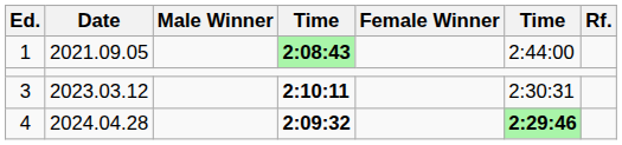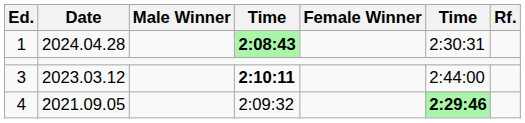 <table class="wikitable sortable">
 <tr>
 <th class="unsortable">Ed.</th>
 <th>Date</th>
 <th>Male Winner</th>
 <th>Time</th>
 <th>Female Winner</th>
 <th>Time</th>
 <th class="unsortable">Rf.</th>
 </tr>
 <tr>
 <td align="center">1</td>
-<td>2021.09.05</td>
+<td>2024.04.28</td>
 <td></td>
 <td bgcolor="#A9F5A9"><strong>2:08:43</strong></td>
 <td></td>
-<td>2:44:00</td>
+<td>2:30:31</td>
 <td></td>
 </tr>
 <tr>
 <td></td>
 </tr>
 <tr>
 <td align="center">3</td>
 <td>2023.03.12</td>
 <td></td>
 <td><strong>2:10:11</strong></td>
 <td></td>
-<td>2:30:31</td>
+<td>2:44:00</td>
 <td></td>
 </tr>
 <tr>
 <td align="center">4</td>
-<td>2024.04.28</td>
+<td>2021.09.05</td>
 <td></td>
-<td><strong>2:09:32</strong></td>
+<td>2:09:32</td>
 <td></td>
 <td bgcolor="#A9F5A9"><strong>2:29:46</strong></td>
 <td></td>
 </tr>
 </table>
